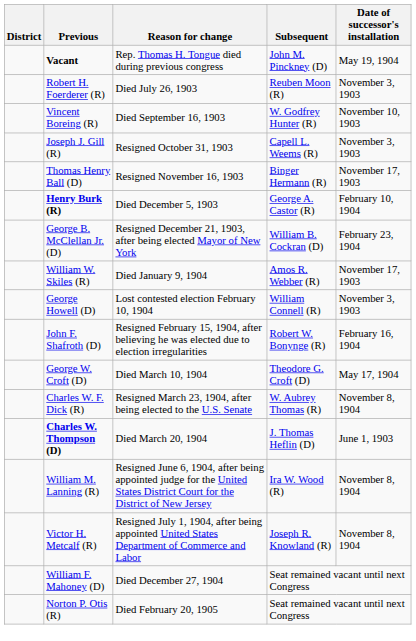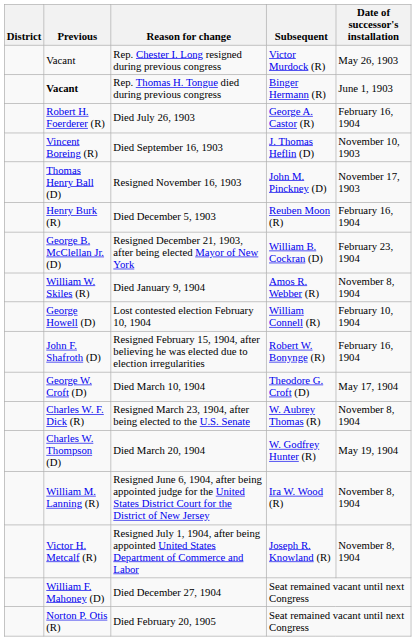 <table class="wikitable sortable">
 <tr valign=bottom>
 <th>District</th>
 <th>Previous</th>
 <th>Reason for change</th>
 <th>Subsequent</th>
 <th>Date of successor's installation</th>
 </tr>
 <tr>
 <td></td>
+<td>Vacant</td>
+<td>Rep. <a href='#'>Chester I. Long</a> resigned during previous congress</td>
+<td><a href='#'>Victor Murdock</a> (R)</td>
+<td>May 26, 1903</td>
+</tr>
+<tr>
+<td></td>
 <td><strong>Vacant</strong></td>
 <td>Rep. <a href='#'>Thomas H. Tongue</a> died during previous congress</td>
-<td><a href='#'>John M. Pinckney</a> (D)</td>
-<td>May 19, 1904</td>
+<td><a href='#'>Binger Hermann</a> (R)</td>
+<td>June 1, 1903</td>
 </tr>
 <tr>
 <td></td>
 <td><a href='#'>Robert H. Foerderer</a> (R)</td>
 <td>Died July 26, 1903</td>
-<td><a href='#'>Reuben Moon</a> (R)</td>
-<td>November 3, 1903</td>
+<td><a href='#'>George A. Castor</a> (R)</td>
+<td>February 16, 1904</td>
 </tr>
 <tr>
 <td></td>
 <td><a href='#'>Vincent Boreing</a> (R)</td>
 <td>Died September 16, 1903</td>
-<td><a href='#'>W. Godfrey Hunter</a> (R)</td>
+<td><a href='#'>J. Thomas Heflin</a> (D)</td>
 <td>November 10, 1903</td>
-</tr>
-<tr>
-<td></td>
-<td><a href='#'>Joseph J. Gill</a> (R)</td>
-<td>Resigned October 31, 1903</td>
-<td><a href='#'>Capell L. Weems</a> (R)</td>
-<td>November 3, 1903</td>
 </tr>
 <tr>
 <td></td>
 <td><a href='#'>Thomas Henry Ball</a> (D)</td>
 <td>Resigned November 16, 1903</td>
-<td><a href='#'>Binger Hermann</a> (R)</td>
+<td><a href='#'>John M. Pinckney</a> (D)</td>
 <td>November 17, 1903</td>
 </tr>
 <tr>
 <td></td>
-<td><strong><a href='#'>Henry Burk</a> (R)</strong></td>
+<td><a href='#'>Henry Burk</a> (R)</td>
 <td>Died December 5, 1903</td>
-<td><a href='#'>George A. Castor</a> (R)</td>
-<td>February 10, 1904</td>
+<td><a href='#'>Reuben Moon</a> (R)</td>
+<td>February 16, 1904</td>
 </tr>
 <tr>
 <td></td>
 <td><a href='#'>George B. McClellan Jr.</a> (D)</td>
 <td>Resigned December 21, 1903, after being elected <a href='#'>Mayor of New York</a></td>
 <td><a href='#'>William B. Cockran</a> (D)</td>
 <td>February 23, 1904</td>
 </tr>
 <tr>
 <td></td>
 <td><a href='#'>William W. Skiles</a> (R)</td>
 <td>Died January 9, 1904</td>
 <td><a href='#'>Amos R. Webber</a> (R)</td>
-<td>November 17, 1903</td>
+<td>November 8, 1904</td>
 </tr>
 <tr>
 <td></td>
 <td><a href='#'>George Howell</a> (D)</td>
 <td>Lost contested election February 10, 1904</td>
 <td><a href='#'>William Connell</a> (R)</td>
-<td>November 3, 1903</td>
+<td>February 10, 1904</td>
 </tr>
 <tr>
 <td></td>
 <td><a href='#'>John F. Shafroth</a> (D)</td>
 <td>Resigned February 15, 1904, after believing he was elected due to election irregularities</td>
 <td><a href='#'>Robert W. Bonynge</a> (R)</td>
 <td>February 16, 1904</td>
 </tr>
 <tr>
 <td></td>
 <td><a href='#'>George W. Croft</a> (D)</td>
 <td>Died March 10, 1904</td>
 <td><a href='#'>Theodore G. Croft</a> (D)</td>
 <td>May 17, 1904</td>
 </tr>
 <tr>
 <td></td>
 <td><a href='#'>Charles W. F. Dick</a> (R)</td>
 <td>Resigned March 23, 1904, after being elected to the <a href='#'>U.S. Senate</a></td>
 <td><a href='#'>W. Aubrey Thomas</a> (R)</td>
 <td>November 8, 1904</td>
 </tr>
 <tr>
 <td></td>
-<td><strong><a href='#'>Charles W. Thompson</a> (D)</strong></td>
+<td><a href='#'>Charles W. Thompson</a> (D)</td>
 <td>Died March 20, 1904</td>
-<td><a href='#'>J. Thomas Heflin</a> (D)</td>
-<td>June 1, 1903</td>
+<td><a href='#'>W. Godfrey Hunter</a> (R)</td>
+<td>May 19, 1904</td>
 </tr>
 <tr>
 <td></td>
 <td><a href='#'>William M. Lanning</a> (R)</td>
 <td>Resigned June 6, 1904, after being appointed judge for the <a href='#'>United States District Court for the District of New Jersey</a></td>
 <td><a href='#'>Ira W. Wood</a> (R)</td>
 <td>November 8, 1904</td>
 </tr>
 <tr>
 <td></td>
 <td><a href='#'>Victor H. Metcalf</a> (R)</td>
 <td>Resigned July 1, 1904, after being appointed <a href='#'>United States Department of Commerce and Labor</a></td>
 <td><a href='#'>Joseph R. Knowland</a> (R)</td>
 <td>November 8, 1904</td>
 </tr>
 <tr>
 <td></td>
 <td><a href='#'>William F. Mahoney</a> (D)</td>
 <td>Died December 27, 1904</td>
 <td colspan=2>Seat remained vacant until next Congress</td>
 </tr>
 <tr>
 <td></td>
 <td><a href='#'>Norton P. Otis</a> (R)</td>
 <td>Died February 20, 1905</td>
 <td colspan=2>Seat remained vacant until next Congress</td>
 </tr>
 </table>
